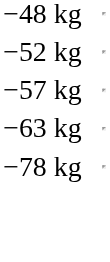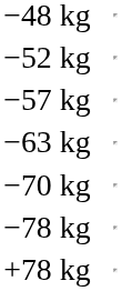 <table>
 <tr>
 <td>−48 kg<br></td>
 <td></td>
 <td></td>
 <td><hr></td>
 </tr>
 <tr>
 <td>−52 kg<br></td>
 <td></td>
 <td></td>
 <td><hr></td>
 </tr>
 <tr>
 <td>−57 kg<br></td>
 <td></td>
 <td></td>
 <td><hr></td>
 </tr>
 <tr>
 <td>−63 kg<br></td>
 <td></td>
 <td></td>
 <td><hr></td>
 </tr>
 <tr>
+<td>−70 kg<br></td>
+<td></td>
+<td></td>
+<td><hr></td>
+</tr>
+<tr>
 <td>−78 kg<br></td>
 <td></td>
 <td></td>
 <td><hr></td>
 </tr>
+<tr>
+<td>+78 kg<br></td>
+<td></td>
+<td></td>
+<td><hr></td>
+</tr>
 </table>
